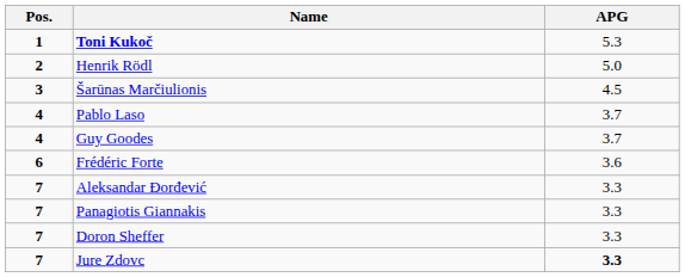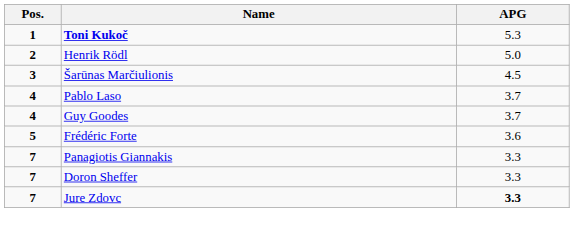 <table class=wikitable width="80%">
 <tr>
 <th width="10%">Pos.</th>
 <th width="70%">Name</th>
 <th width="20%">APG</th>
 </tr>
 <tr>
 <td align=center><strong>1</strong></td>
 <td> <strong><a href='#'>Toni Kukoč</a></strong></td>
 <td align=center>5.3</td>
 </tr>
 <tr>
 <td align=center><strong>2</strong></td>
 <td> <a href='#'>Henrik Rödl</a></td>
 <td align=center>5.0</td>
 </tr>
 <tr>
 <td align=center><strong>3</strong></td>
 <td> <a href='#'>Šarūnas Marčiulionis</a></td>
 <td align=center>4.5</td>
 </tr>
 <tr>
 <td align=center><strong>4</strong></td>
 <td> <a href='#'>Pablo Laso</a></td>
 <td align=center>3.7</td>
 </tr>
 <tr>
 <td align=center><strong>4</strong></td>
 <td> <a href='#'>Guy Goodes</a></td>
 <td align=center>3.7</td>
 </tr>
 <tr>
-<td align=center><strong>6</strong></td>
+<td align=center><strong>5</strong></td>
 <td> <a href='#'>Frédéric Forte</a></td>
 <td align=center>3.6</td>
-</tr>
-<tr>
-<td align=center><strong>7</strong></td>
-<td> <a href='#'>Aleksandar Đorđević</a></td>
-<td align=center>3.3</td>
 </tr>
 <tr>
 <td align=center><strong>7</strong></td>
 <td> <a href='#'>Panagiotis Giannakis</a></td>
 <td align=center>3.3</td>
 </tr>
 <tr>
 <td align=center><strong>7</strong></td>
 <td> <a href='#'>Doron Sheffer</a></td>
 <td align=center>3.3</td>
 </tr>
 <tr>
 <td align=center><strong>7</strong></td>
 <td> <a href='#'>Jure Zdovc</a></td>
 <td align=center><strong>3.3</strong></td>
 </tr>
 </table>
